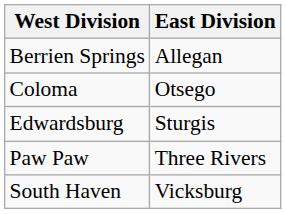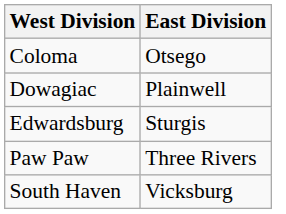 <table class="wikitable sortable" border="1">
 <tr>
 <th>West Division</th>
 <th>East Division</th>
 </tr>
 <tr>
-<td>Berrien Springs</td>
-<td>Allegan</td>
+<td>Coloma</td>
+<td>Otsego</td>
 </tr>
 <tr>
-<td>Coloma</td>
-<td>Otsego</td>
+<td>Dowagiac</td>
+<td>Plainwell</td>
 </tr>
 <tr>
 <td>Edwardsburg</td>
 <td>Sturgis</td>
 </tr>
 <tr>
 <td>Paw Paw</td>
 <td>Three Rivers</td>
 </tr>
 <tr>
 <td>South Haven</td>
 <td>Vicksburg</td>
 </tr>
 </table>
